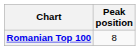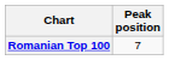 <table class="wikitable plainrowheaders" style="text-align:center">
 <tr>
 <th>Chart</th>
 <th>Peak<br>position</th>
 </tr>
 <tr>
 <th scope="row"><a href='#'>Romanian Top 100</a></th>
-<td>8</td>
+<td>7</td>
 </tr>
 </table>
